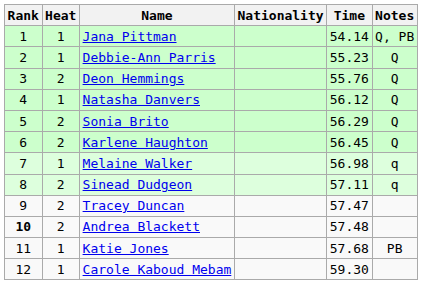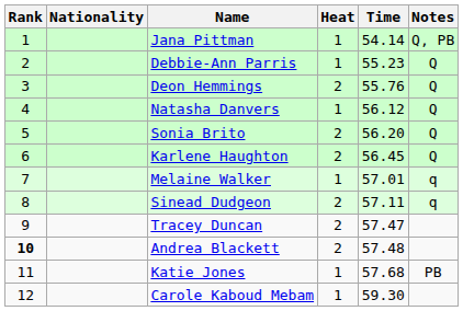 <table class="wikitable sortable" style="text-align:center">
 <tr>
 <th>Rank</th>
+<th>Nationality</th>
+<th>Name</th>
 <th>Heat</th>
-<th>Name</th>
-<th>Nationality</th>
 <th>Time</th>
 <th>Notes</th>
 </tr>
 <tr bgcolor=ccffcc>
 <td>1</td>
+<td align=left></td>
+<td align=left><a href='#'>Jana Pittman</a></td>
 <td>1</td>
-<td align=left><a href='#'>Jana Pittman</a></td>
-<td align=left></td>
 <td>54.14</td>
 <td>Q, PB</td>
 </tr>
 <tr bgcolor=ccffcc>
 <td>2</td>
+<td align=left></td>
+<td align=left><a href='#'>Debbie-Ann Parris</a></td>
 <td>1</td>
-<td align=left><a href='#'>Debbie-Ann Parris</a></td>
-<td align=left></td>
 <td>55.23</td>
 <td>Q</td>
 </tr>
 <tr bgcolor=ccffcc>
 <td>3</td>
+<td align=left></td>
+<td align=left><a href='#'>Deon Hemmings</a></td>
 <td>2</td>
-<td align=left><a href='#'>Deon Hemmings</a></td>
-<td align=left></td>
 <td>55.76</td>
 <td>Q</td>
 </tr>
 <tr bgcolor=ccffcc>
 <td>4</td>
+<td align=left></td>
+<td align=left><a href='#'>Natasha Danvers</a></td>
 <td>1</td>
-<td align=left><a href='#'>Natasha Danvers</a></td>
-<td align=left></td>
 <td>56.12</td>
 <td>Q</td>
 </tr>
 <tr bgcolor=ccffcc>
 <td>5</td>
+<td align=left></td>
+<td align=left><a href='#'>Sonia Brito</a></td>
 <td>2</td>
-<td align=left><a href='#'>Sonia Brito</a></td>
-<td align=left></td>
-<td>56.29</td>
+<td>56.20</td>
 <td>Q</td>
 </tr>
 <tr bgcolor=ccffcc>
 <td>6</td>
+<td align=left></td>
+<td align=left><a href='#'>Karlene Haughton</a></td>
 <td>2</td>
-<td align=left><a href='#'>Karlene Haughton</a></td>
-<td align=left></td>
 <td>56.45</td>
 <td>Q</td>
 </tr>
 <tr bgcolor=ddffdd>
 <td>7</td>
+<td align=left></td>
+<td align=left><a href='#'>Melaine Walker</a></td>
 <td>1</td>
-<td align=left><a href='#'>Melaine Walker</a></td>
-<td align=left></td>
-<td>56.98</td>
+<td>57.01</td>
 <td>q</td>
 </tr>
 <tr bgcolor=ddffdd>
 <td>8</td>
+<td align=left></td>
+<td align=left><a href='#'>Sinead Dudgeon</a></td>
 <td>2</td>
-<td align=left><a href='#'>Sinead Dudgeon</a></td>
-<td align=left></td>
 <td>57.11</td>
 <td>q</td>
 </tr>
 <tr>
 <td>9</td>
+<td align=left></td>
+<td align=left><a href='#'>Tracey Duncan</a></td>
 <td>2</td>
-<td align=left><a href='#'>Tracey Duncan</a></td>
-<td align=left></td>
 <td>57.47</td>
 <td></td>
 </tr>
 <tr>
 <td><strong>10</strong></td>
+<td align=left></td>
+<td align=left><a href='#'>Andrea Blackett</a></td>
 <td>2</td>
-<td align=left><a href='#'>Andrea Blackett</a></td>
-<td align=left></td>
 <td>57.48</td>
 <td></td>
 </tr>
 <tr>
 <td>11</td>
+<td align=left></td>
+<td align=left><a href='#'>Katie Jones</a></td>
 <td>1</td>
-<td align=left><a href='#'>Katie Jones</a></td>
-<td align=left></td>
 <td>57.68</td>
 <td>PB</td>
 </tr>
 <tr>
 <td>12</td>
+<td align=left></td>
+<td align=left><a href='#'>Carole Kaboud Mebam</a></td>
 <td>1</td>
-<td align=left><a href='#'>Carole Kaboud Mebam</a></td>
-<td align=left></td>
 <td>59.30</td>
 <td></td>
 </tr>
 </table>
